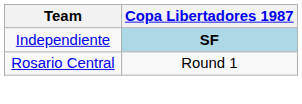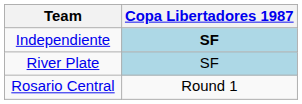 <table class="wikitable">
 <tr>
 <th style="width:40%;">Team</th>
 <th style="width:60%;"><a href='#'>Copa Libertadores 1987</a></th>
 </tr>
 <tr style="text-align:center;">
 <td><a href='#'>Independiente</a></td>
 <td style="background:lightblue;"><strong>SF</strong></td>
 </tr>
 <tr style="text-align:center;">
+<td><a href='#'>River Plate</a></td>
+<td style="background:lightblue;">SF</td>
+</tr>
+<tr style="text-align:center;">
 <td><a href='#'>Rosario Central</a></td>
 <td>Round 1</td>
 </tr>
 </table>
